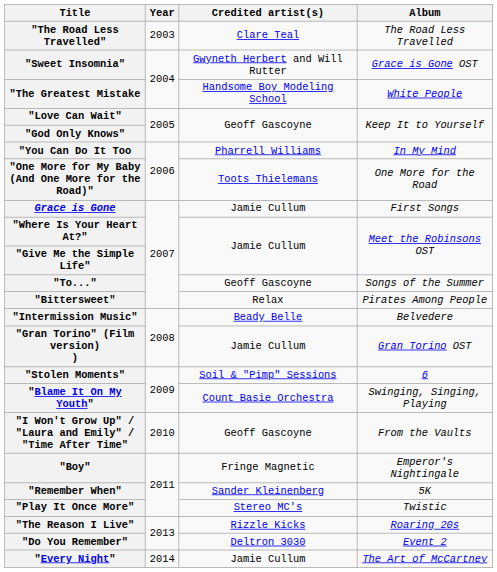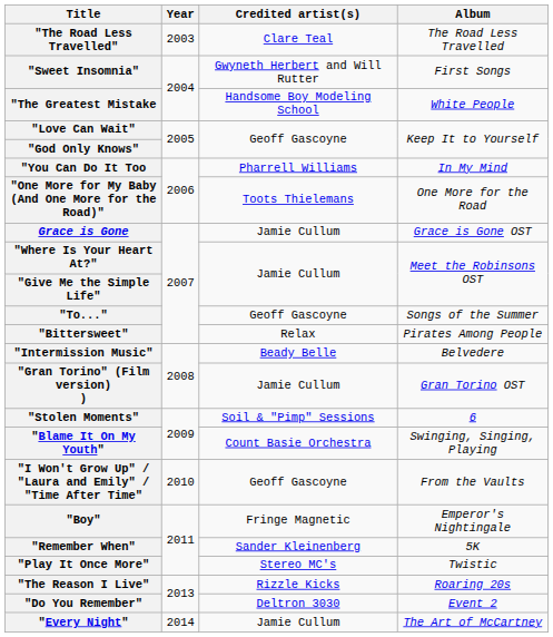 <table class="wikitable plainrowheaders" style="text-align:center;">
 <tr>
 <th scope="col" style="width:18em;">Title</th>
 <th scope="col" style="width:3em;">Year</th>
 <th scope="col" style="width:26em;">Credited artist(s)</th>
 <th scope="col" style="width:18em;">Album</th>
 </tr>
 <tr>
 <th scope="row">"The Road Less Travelled"<br> </th>
 <td>2003</td>
 <td><a href='#'>Clare Teal</a></td>
 <td><em>The Road Less Travelled</em></td>
 </tr>
 <tr>
 <th scope="row">"Sweet Insomnia"<br> </th>
 <td rowspan=2>2004</td>
 <td><a href='#'>Gwyneth Herbert</a> and Will Rutter</td>
-<td><em><a href='#'>Grace is Gone</a> OST</em></td>
+<td><em>First Songs</em></td>
 </tr>
 <tr>
 <th scope="row">"The Greatest Mistake<br> </th>
 <td><a href='#'>Handsome Boy Modeling School</a></td>
 <td><em><a href='#'>White People</a></em></td>
 </tr>
 <tr>
 <th scope="row">"Love Can Wait"<br> </th>
 <td rowspan=2>2005</td>
 <td rowspan=2>Geoff Gascoyne</td>
 <td rowspan=2><em>Keep It to Yourself</em></td>
 </tr>
 <tr>
 <th scope="row">"God Only Knows"<br> </th>
 </tr>
 <tr>
 <th scope="row">"You Can Do It Too<br> </th>
 <td rowspan=2>2006</td>
 <td><a href='#'>Pharrell Williams</a></td>
 <td><em><a href='#'>In My Mind</a></em></td>
 </tr>
 <tr>
 <th scope="row">"One More for My Baby (And One More for the Road)"<br> </th>
 <td><a href='#'>Toots Thielemans</a></td>
 <td><em>One More for the Road</em></td>
 </tr>
 <tr>
 <th scope="row"><em><a href='#'>Grace is Gone</a></em></th>
 <td rowspan=5>2007</td>
 <td>Jamie Cullum</td>
-<td><em>First Songs</em></td>
+<td><em><a href='#'>Grace is Gone</a> OST</em></td>
 </tr>
 <tr>
 <th scope="row">"Where Is Your Heart At?"</th>
 <td rowspan=2>Jamie Cullum</td>
 <td rowspan=2><em><a href='#'>Meet the Robinsons</a> OST</em></td>
 </tr>
 <tr>
 <th scope="row">"Give Me the Simple Life"</th>
 </tr>
 <tr>
 <th scope="row">"To..."<br> </th>
 <td>Geoff Gascoyne</td>
 <td><em>Songs of the Summer</em></td>
 </tr>
 <tr>
 <th scope="row">"Bittersweet"<br> </th>
 <td>Relax</td>
 <td><em>Pirates Among People</em></td>
 </tr>
 <tr>
 <th scope="row">"Intermission Music"<br> </th>
 <td rowspan=2>2008</td>
 <td><a href='#'>Beady Belle</a></td>
 <td><em>Belvedere</em></td>
 </tr>
 <tr>
 <th scope="row">"Gran Torino" (Film version)<br> )</th>
 <td>Jamie Cullum</td>
 <td><em><a href='#'>Gran Torino</a> OST</em></td>
 </tr>
 <tr>
 <th scope="row">"Stolen Moments"<br> </th>
 <td rowspan=2>2009</td>
 <td><a href='#'>Soil & "Pimp" Sessions</a></td>
 <td><em><a href='#'>6</a></em></td>
 </tr>
 <tr>
 <th scope="row">"<a href='#'>Blame It On My Youth</a>"<br> </th>
 <td><a href='#'>Count Basie Orchestra</a></td>
 <td><em>Swinging, Singing, Playing</em></td>
 </tr>
 <tr>
 <th scope="row">"I Won't Grow Up" / "Laura and Emily" / "Time After Time"<br> </th>
 <td>2010</td>
 <td>Geoff Gascoyne</td>
 <td><em>From the Vaults</em></td>
 </tr>
 <tr>
 <th scope="row">"Boy"<br> </th>
 <td rowspan=3>2011</td>
 <td>Fringe Magnetic</td>
 <td><em>Emperor's Nightingale</em></td>
 </tr>
 <tr>
 <th scope="row">"Remember When"<br> </th>
 <td><a href='#'>Sander Kleinenberg</a></td>
 <td><em>5K</em></td>
 </tr>
 <tr>
 <th scope="row">"Play It Once More"<br> </th>
 <td><a href='#'>Stereo MC's</a></td>
 <td><em>Twistic</em></td>
 </tr>
 <tr>
 <th scope="row">"The Reason I Live"<br> </th>
 <td rowspan=2>2013</td>
 <td><a href='#'>Rizzle Kicks</a></td>
 <td><em><a href='#'>Roaring 20s</a></em></td>
 </tr>
 <tr>
 <th scope="row">"Do You Remember"<br> </th>
 <td><a href='#'>Deltron 3030</a></td>
 <td><em><a href='#'>Event 2</a></em></td>
 </tr>
 <tr>
 <th scope="row">"<a href='#'>Every Night</a>"</th>
 <td>2014</td>
 <td>Jamie Cullum</td>
 <td><em><a href='#'>The Art of McCartney</a></em></td>
 </tr>
 </table>
